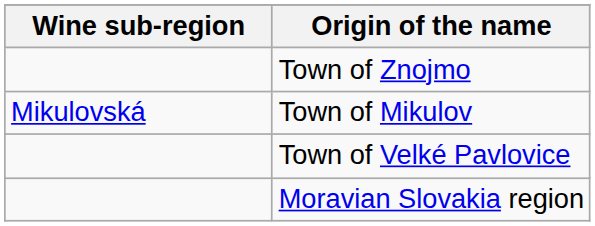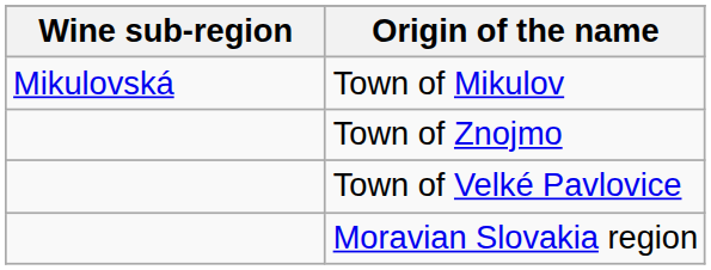 <table class="wikitable">
 <tr bgcolor="lightgrey">
 </tr>
 <tr bgcolor="lightgrey">
 <th width="150pt">Wine sub-region</th>
 <th>Origin of the name</th>
 </tr>
 <tr>
+<td><a href='#'>Mikulovská</a></td>
+<td>Town of <a href='#'>Mikulov</a></td>
+</tr>
+<tr>
 <td></td>
 <td>Town of <a href='#'>Znojmo</a></td>
-</tr>
-<tr>
-<td><a href='#'>Mikulovská</a></td>
-<td>Town of <a href='#'>Mikulov</a></td>
 </tr>
 <tr>
 <td></td>
 <td>Town of <a href='#'>Velké Pavlovice</a></td>
 </tr>
 <tr>
 <td></td>
 <td><a href='#'>Moravian Slovakia</a> region</td>
 </tr>
 </table>
